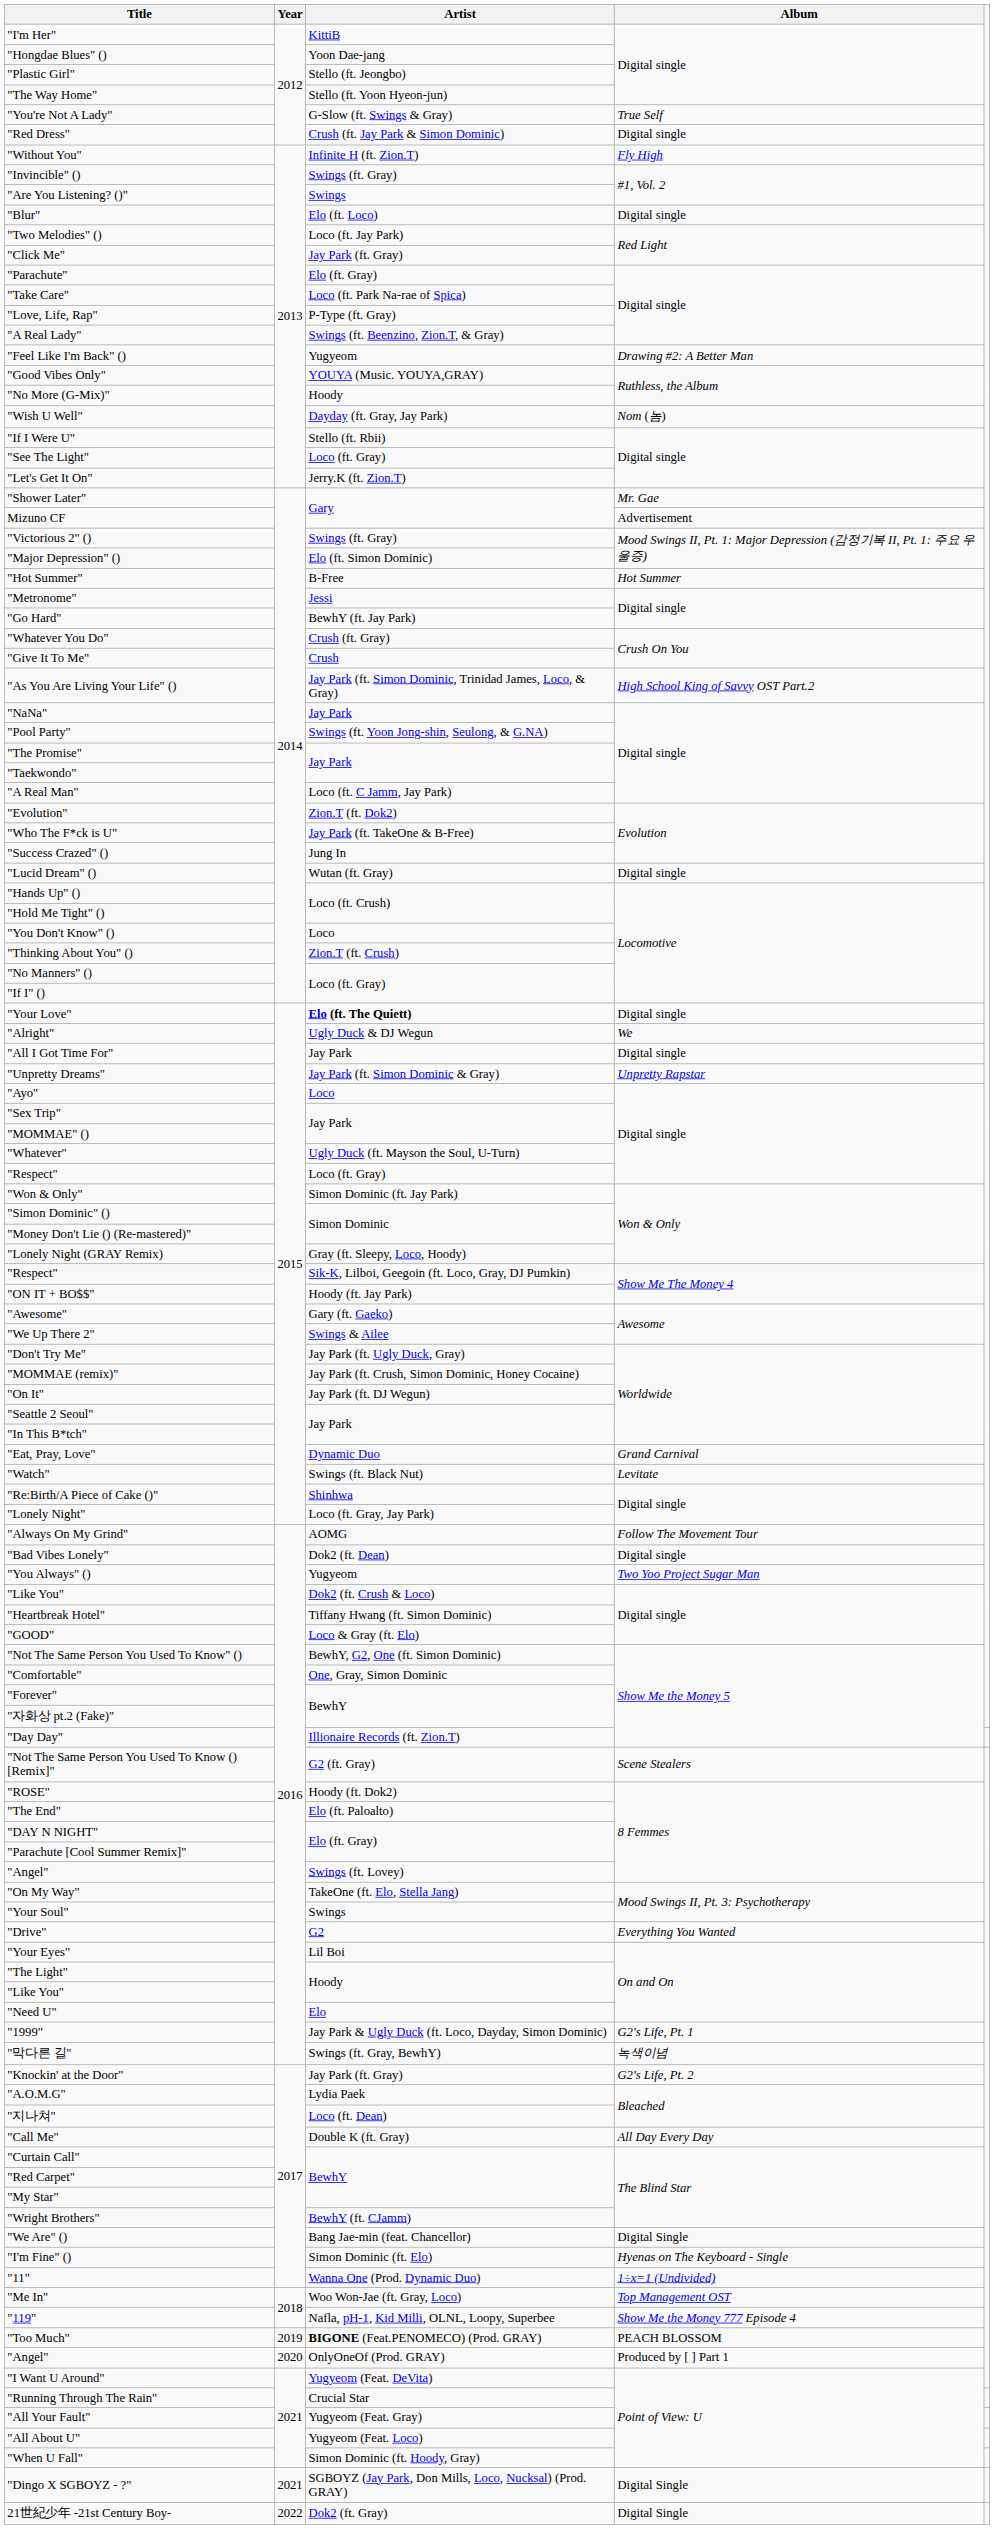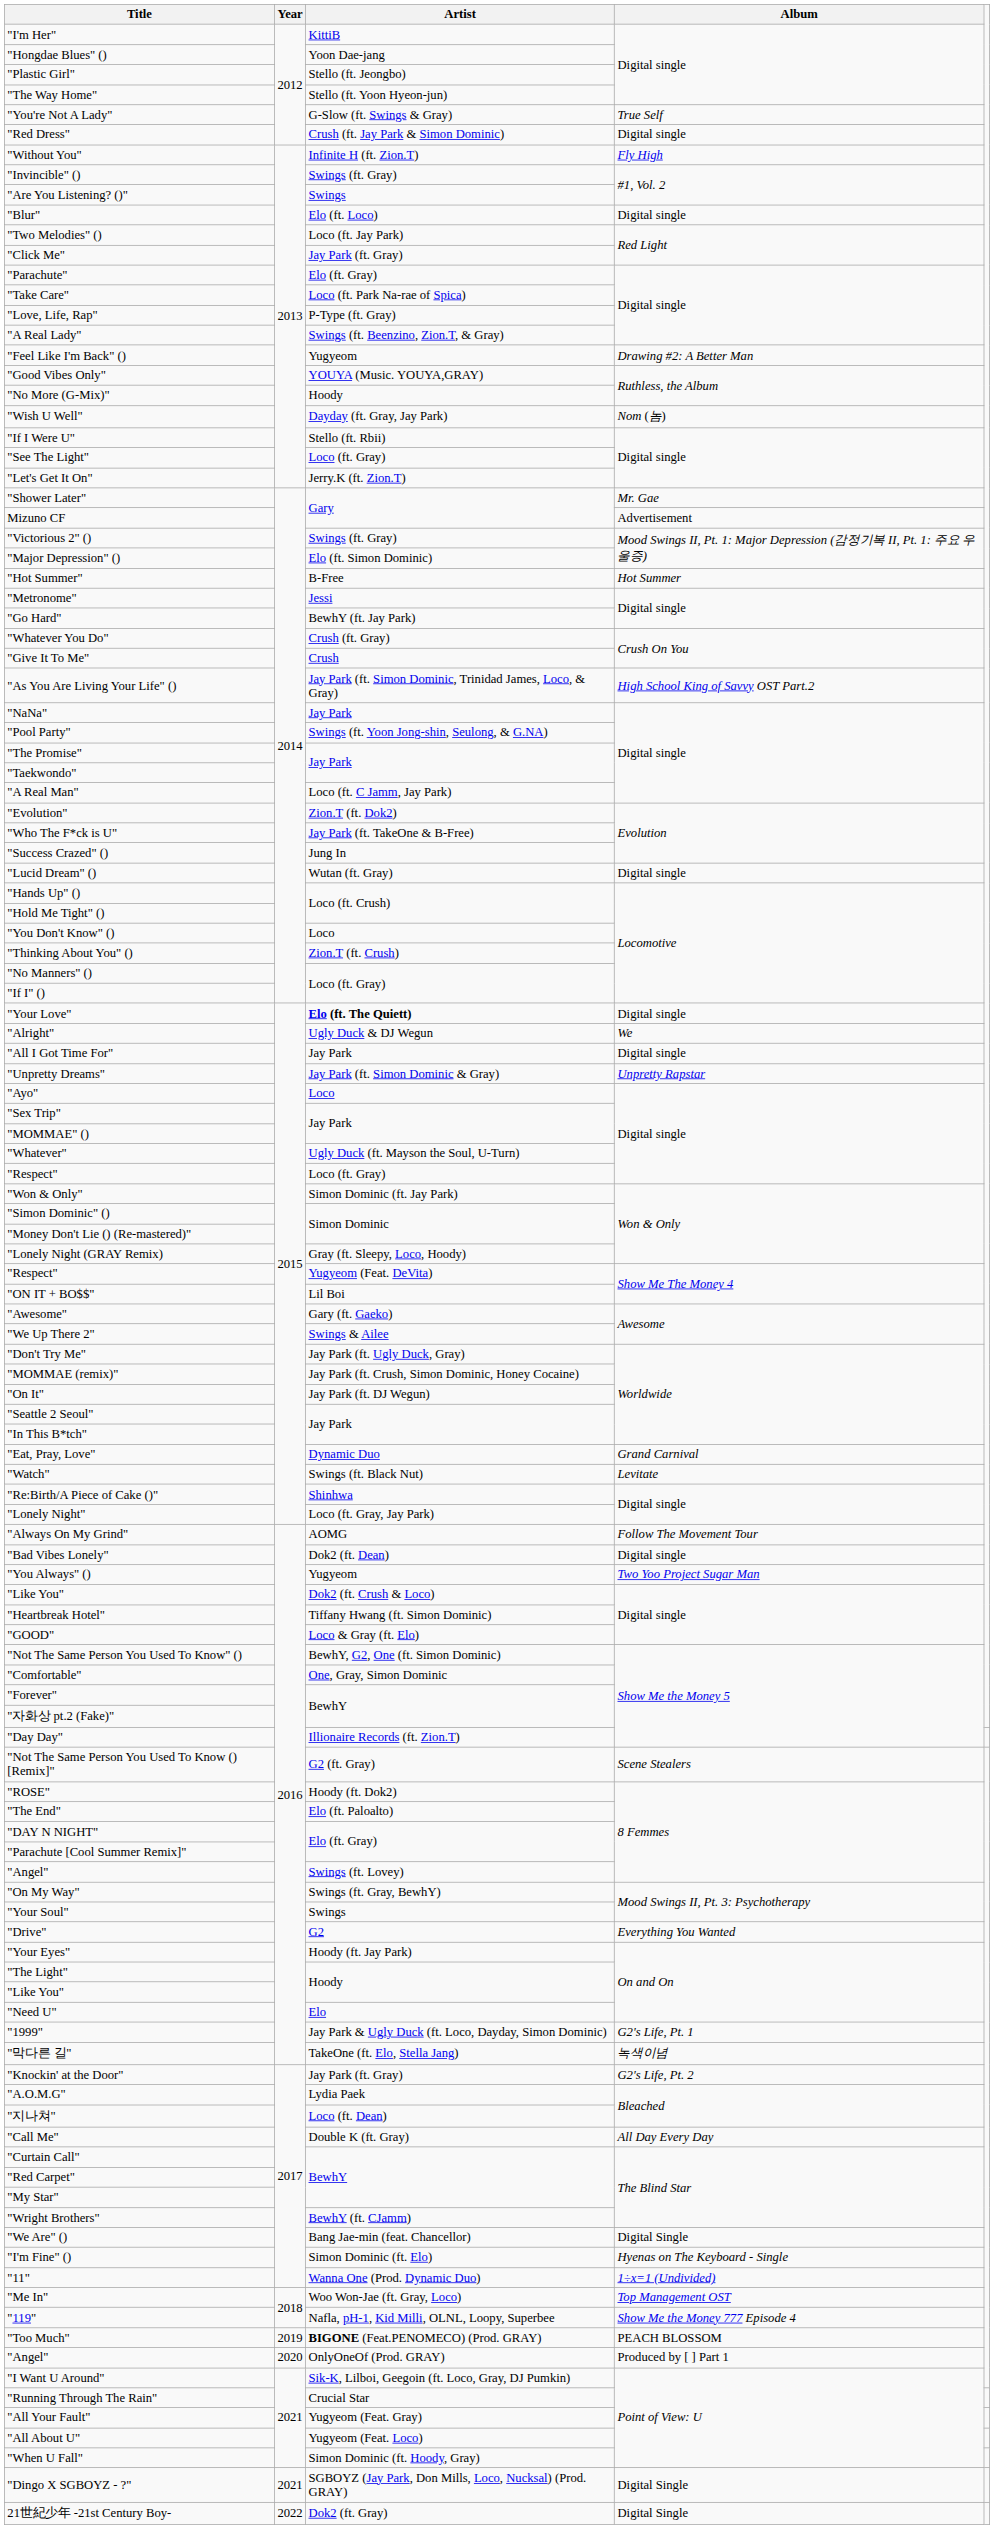 <table class="wikitable">
 <tr>
 <th>Title</th>
 <th>Year</th>
 <th>Artist</th>
 <th>Album</th>
 </tr>
 <tr>
 <td>"I'm Her"</td>
 <td rowspan="6" align="center">2012</td>
 <td><a href='#'>KittiB</a></td>
 <td rowspan="4">Digital single</td>
 </tr>
 <tr>
 <td>"Hongdae Blues" ()</td>
 <td>Yoon Dae-jang</td>
 </tr>
 <tr>
 <td>"Plastic Girl"</td>
 <td>Stello (ft. Jeongbo)</td>
 </tr>
 <tr>
 <td>"The Way Home"</td>
 <td>Stello (ft. Yoon Hyeon-jun)</td>
 </tr>
 <tr>
 <td>"You're Not A Lady"</td>
 <td>G-Slow (ft. <a href='#'>Swings</a> & Gray)</td>
 <td><em>True Self</em></td>
 </tr>
 <tr>
 <td>"Red Dress"</td>
 <td><a href='#'>Crush</a> (ft. <a href='#'>Jay Park</a> & <a href='#'>Simon Dominic</a>)</td>
 <td>Digital single</td>
 </tr>
 <tr>
 <td>"Without You"</td>
 <td rowspan="17" align="center">2013</td>
 <td><a href='#'>Infinite H</a> (ft. <a href='#'>Zion.T</a>)</td>
 <td><em><a href='#'>Fly High</a></em></td>
 </tr>
 <tr>
 <td>"Invincible" ()</td>
 <td><a href='#'>Swings</a> (ft. Gray)</td>
 <td rowspan="2"><em>#1, Vol. 2</em></td>
 </tr>
 <tr>
 <td>"Are You Listening? ()"</td>
 <td><a href='#'>Swings</a></td>
 </tr>
 <tr>
 <td>"Blur"</td>
 <td><a href='#'>Elo</a> (ft. <a href='#'>Loco</a>)</td>
 <td>Digital single</td>
 </tr>
 <tr>
 <td>"Two Melodies" ()</td>
 <td>Loco (ft. Jay Park)</td>
 <td rowspan="2"><em>Red Light</em></td>
 </tr>
 <tr>
 <td>"Click Me"</td>
 <td><a href='#'>Jay Park</a> (ft. Gray)</td>
 </tr>
 <tr>
 <td>"Parachute"</td>
 <td><a href='#'>Elo</a> (ft. Gray)</td>
 <td rowspan="4">Digital single</td>
 </tr>
 <tr>
 <td>"Take Care"</td>
 <td><a href='#'>Loco</a> (ft. Park Na-rae of <a href='#'>Spica</a>)</td>
 </tr>
 <tr>
 <td>"Love, Life, Rap"</td>
 <td>P-Type (ft. Gray)</td>
 </tr>
 <tr>
 <td>"A Real Lady"</td>
 <td><a href='#'>Swings</a> (ft. <a href='#'>Beenzino</a>, <a href='#'>Zion.T</a>, & Gray)</td>
 </tr>
 <tr>
 <td>"Feel Like I'm Back" ()</td>
 <td>Yugyeom</td>
 <td><em>Drawing #2: A Better Man</em></td>
 </tr>
 <tr>
 <td>"Good Vibes Only"</td>
 <td><a href='#'>YOUYA</a> (Music. YOUYA,GRAY)</td>
 <td rowspan="2"><em>Ruthless, the Album</em></td>
 </tr>
 <tr>
 <td>"No More (G-Mix)"</td>
 <td>Hoody</td>
 </tr>
 <tr>
 <td>"Wish U Well"</td>
 <td><a href='#'>Dayday</a> (ft. Gray, Jay Park)</td>
 <td><em>Nom</em> (<em>놈</em>)</td>
 </tr>
 <tr>
 <td>"If I Were U"</td>
 <td>Stello (ft. Rbii)</td>
 <td rowspan="3">Digital single</td>
 </tr>
 <tr>
 <td>"See The Light"</td>
 <td><a href='#'>Loco</a> (ft. Gray)</td>
 </tr>
 <tr>
 <td>"Let's Get It On"</td>
 <td>Jerry.K (ft. <a href='#'>Zion.T</a>)</td>
 </tr>
 <tr>
 <td>"Shower Later"</td>
 <td rowspan="25" align="center">2014</td>
 <td rowspan="2"><a href='#'>Gary</a></td>
 <td><em>Mr. Gae</em></td>
 </tr>
 <tr>
 <td>Mizuno CF</td>
 <td>Advertisement</td>
 </tr>
 <tr>
 <td>"Victorious 2" ()</td>
 <td><a href='#'>Swings</a> (ft. Gray)</td>
 <td rowspan="2"><em>Mood Swings II, Pt. 1: Major Depression (감정기복 II, Pt. 1: 주요 우울증)</em></td>
 </tr>
 <tr>
 <td>"Major Depression" ()</td>
 <td><a href='#'>Elo</a> (ft. Simon Dominic)</td>
 </tr>
 <tr>
 <td>"Hot Summer"</td>
 <td>B-Free</td>
 <td><em>Hot Summer</em></td>
 </tr>
 <tr>
 <td>"Metronome"</td>
 <td><a href='#'>Jessi</a></td>
 <td rowspan="2">Digital single</td>
 </tr>
 <tr>
 <td>"Go Hard"</td>
 <td>BewhY (ft. Jay Park)</td>
 </tr>
 <tr>
 <td>"Whatever You Do"</td>
 <td><a href='#'>Crush</a> (ft. Gray)</td>
 <td rowspan="2"><em>Crush On You</em></td>
 </tr>
 <tr>
 <td>"Give It To Me"</td>
 <td><a href='#'>Crush</a></td>
 </tr>
 <tr>
 <td>"As You Are Living Your Life" ()</td>
 <td><a href='#'>Jay Park</a> (ft. <a href='#'>Simon Dominic</a>, Trinidad James, <a href='#'>Loco</a>, & Gray)</td>
 <td><em><a href='#'>High School King of Savvy</a> OST Part.2</em></td>
 </tr>
 <tr>
 <td>"NaNa"</td>
 <td><a href='#'>Jay Park</a></td>
 <td rowspan="5">Digital single</td>
 </tr>
 <tr>
 <td>"Pool Party"</td>
 <td><a href='#'>Swings</a> (ft. <a href='#'>Yoon Jong-shin</a>, <a href='#'>Seulong</a>, & <a href='#'>G.NA</a>)</td>
 </tr>
 <tr>
 <td>"The Promise"</td>
 <td rowspan="2"><a href='#'>Jay Park</a></td>
 </tr>
 <tr>
 <td>"Taekwondo"</td>
 </tr>
 <tr>
 <td>"A Real Man"</td>
 <td>Loco (ft. <a href='#'>C Jamm</a>, Jay Park)</td>
 </tr>
 <tr>
 <td>"Evolution"</td>
 <td><a href='#'>Zion.T</a> (ft. <a href='#'>Dok2</a>)</td>
 <td rowspan="3"><em>Evolution</em></td>
 </tr>
 <tr>
 <td>"Who The F*ck is U"</td>
 <td><a href='#'>Jay Park</a> (ft. TakeOne & B-Free)</td>
 </tr>
 <tr>
 <td>"Success Crazed" ()</td>
 <td>Jung In</td>
 </tr>
 <tr>
 <td>"Lucid Dream" ()</td>
 <td>Wutan (ft. Gray)</td>
 <td>Digital single</td>
 </tr>
 <tr>
 <td>"Hands Up" ()</td>
 <td rowspan="2">Loco (ft. Crush)</td>
 <td rowspan="6"><em>Locomotive</em></td>
 </tr>
 <tr>
 <td>"Hold Me Tight" ()</td>
 </tr>
 <tr>
 <td>"You Don't Know" ()</td>
 <td>Loco</td>
 </tr>
 <tr>
 <td>"Thinking About You" ()</td>
 <td><a href='#'>Zion.T</a> (ft. <a href='#'>Crush</a>)</td>
 </tr>
 <tr>
 <td>"No Manners" ()</td>
 <td rowspan="2">Loco (ft. Gray)</td>
 </tr>
 <tr>
 <td>"If I" ()</td>
 </tr>
 <tr>
 <td>"Your Love"</td>
 <td rowspan="26" align="center">2015</td>
 <td><strong><a href='#'>Elo</a> (ft. The Quiett)</strong></td>
 <td>Digital single</td>
 </tr>
 <tr>
 <td>"Alright"</td>
 <td><a href='#'>Ugly Duck</a> & DJ Wegun</td>
 <td><em>We</em></td>
 </tr>
 <tr>
 <td>"All I Got Time For"</td>
 <td>Jay Park</td>
 <td>Digital single</td>
 </tr>
 <tr>
 <td>"Unpretty Dreams"</td>
 <td><a href='#'>Jay Park</a> (ft. <a href='#'>Simon Dominic</a> & Gray)</td>
 <td><em><a href='#'>Unpretty Rapstar</a></em></td>
 </tr>
 <tr>
 <td>"Ayo"</td>
 <td><a href='#'>Loco</a></td>
 <td rowspan="5">Digital single</td>
 </tr>
 <tr>
 <td>"Sex Trip"</td>
 <td rowspan="2">Jay Park</td>
 </tr>
 <tr>
 <td>"MOMMAE" ()</td>
 </tr>
 <tr>
 <td>"Whatever"</td>
 <td><a href='#'>Ugly Duck</a> (ft. Mayson the Soul, U-Turn)</td>
 </tr>
 <tr>
 <td>"Respect"</td>
 <td>Loco (ft. Gray)</td>
 </tr>
 <tr>
 <td>"Won & Only"</td>
 <td>Simon Dominic (ft. Jay Park)</td>
 <td rowspan="4"><em>Won & Only</em></td>
 </tr>
 <tr>
 <td>"Simon Dominic" ()</td>
 <td rowspan="2">Simon Dominic</td>
 </tr>
 <tr>
 <td>"Money Don't Lie () (Re-mastered)"</td>
 </tr>
 <tr>
 <td>"Lonely Night (GRAY Remix)</td>
 <td>Gray (ft. Sleepy, <a href='#'>Loco</a>, Hoody)</td>
 </tr>
 <tr>
 <td>"Respect"</td>
-<td><a href='#'>Sik-K</a>, Lilboi, Geegoin (ft. Loco, Gray, DJ Pumkin)</td>
+<td><a href='#'>Yugyeom</a> (Feat. <a href='#'>DeVita</a>)</td>
 <td rowspan="2"><em><a href='#'>Show Me The Money 4</a></em></td>
 </tr>
 <tr>
 <td>"ON IT + BO$$"</td>
-<td>Hoody (ft. Jay Park)</td>
+<td>Lil Boi</td>
 </tr>
 <tr>
 <td>"Awesome"</td>
 <td>Gary (ft. <a href='#'>Gaeko</a>)</td>
 <td rowspan="2"><em>Awesome</em></td>
 </tr>
 <tr>
 <td>"We Up There 2"</td>
 <td><a href='#'>Swings</a> & <a href='#'>Ailee</a></td>
 </tr>
 <tr>
 <td>"Don't Try Me"</td>
 <td>Jay Park (ft. <a href='#'>Ugly Duck</a>, Gray)</td>
 <td rowspan="5"><em>Worldwide</em></td>
 </tr>
 <tr>
 <td>"MOMMAE (remix)"</td>
 <td>Jay Park (ft. Crush, Simon Dominic, Honey Cocaine)</td>
 </tr>
 <tr>
 <td>"On It"</td>
 <td>Jay Park (ft. DJ Wegun)</td>
 </tr>
 <tr>
 <td>"Seattle 2 Seoul"</td>
 <td rowspan="2">Jay Park</td>
 </tr>
 <tr>
 <td>"In This B*tch"</td>
 </tr>
 <tr>
 <td>"Eat, Pray, Love"</td>
 <td><a href='#'>Dynamic Duo</a></td>
 <td><em>Grand Carnival</em></td>
 </tr>
 <tr>
 <td>"Watch"</td>
 <td>Swings (ft. Black Nut)</td>
 <td><em>Levitate</em></td>
 </tr>
 <tr>
 <td>"Re:Birth/A Piece of Cake ()"</td>
 <td><a href='#'>Shinhwa</a></td>
 <td rowspan="2">Digital single</td>
 </tr>
 <tr>
 <td>"Lonely Night"</td>
 <td>Loco (ft. Gray, Jay Park)</td>
 </tr>
 <tr>
 <td>"Always On My Grind"</td>
 <td rowspan="26" align="center">2016</td>
 <td>AOMG</td>
 <td><em>Follow The Movement Tour</em></td>
 </tr>
 <tr>
 <td>"Bad Vibes Lonely"</td>
 <td>Dok2 (ft. <a href='#'>Dean</a>)</td>
 <td>Digital single</td>
 </tr>
 <tr>
 <td>"You Always" ()</td>
 <td>Yugyeom</td>
 <td><em><a href='#'>Two Yoo Project Sugar Man</a></em></td>
 </tr>
 <tr>
 <td>"Like You"</td>
 <td><a href='#'>Dok2</a> (ft. <a href='#'>Crush</a> & <a href='#'>Loco</a>)</td>
 <td rowspan="3">Digital single</td>
 </tr>
 <tr>
 <td>"Heartbreak Hotel"</td>
 <td>Tiffany Hwang (ft. Simon Dominic)</td>
 </tr>
 <tr>
 <td>"GOOD"</td>
 <td><a href='#'>Loco</a> & Gray (ft. <a href='#'>Elo</a>)</td>
 </tr>
 <tr>
 <td>"Not The Same Person You Used To Know" ()</td>
 <td>BewhY, <a href='#'>G2</a>, <a href='#'>One</a> (ft. Simon Dominic)</td>
 <td rowspan="5"><em><a href='#'>Show Me the Money 5</a></em></td>
 </tr>
 <tr>
 <td>"Comfortable"</td>
 <td><a href='#'>One</a>, Gray, Simon Dominic</td>
 </tr>
 <tr>
 <td>"Forever"</td>
 <td rowspan="2">BewhY</td>
 </tr>
 <tr>
 <td>"자화상 pt.2 (Fake)"</td>
 </tr>
 <tr>
 <td>"Day Day"</td>
 <td><a href='#'>Illionaire Records</a> (ft. <a href='#'>Zion.T</a>)</td>
 <td></td>
 </tr>
 <tr>
 <td>"Not The Same Person You Used To Know () [Remix]"</td>
 <td><a href='#'>G2</a> (ft. Gray)</td>
 <td><em>Scene Stealers</em></td>
 </tr>
 <tr>
 <td>"ROSE"</td>
 <td>Hoody (ft. Dok2)</td>
 <td rowspan="5"><em>8 Femmes</em></td>
 </tr>
 <tr>
 <td>"The End"</td>
 <td><a href='#'>Elo</a> (ft. Paloalto)</td>
 </tr>
 <tr>
 <td>"DAY N NIGHT"</td>
 <td rowspan="2"><a href='#'>Elo</a> (ft. Gray)</td>
 </tr>
 <tr>
 <td>"Parachute [Cool Summer Remix]"</td>
 </tr>
 <tr>
 <td>"Angel"</td>
 <td><a href='#'>Swings</a> (ft. Lovey)</td>
 </tr>
 <tr>
 <td>"On My Way"</td>
-<td>TakeOne (ft. <a href='#'>Elo</a>, <a href='#'>Stella Jang</a>)</td>
+<td>Swings (ft. Gray, BewhY)</td>
 <td rowspan="2"><em>Mood Swings II, Pt. 3: Psychotherapy</em></td>
 </tr>
 <tr>
 <td>"Your Soul"</td>
 <td>Swings</td>
 </tr>
 <tr>
 <td>"Drive"</td>
 <td><a href='#'>G2</a></td>
 <td><em>Everything You Wanted</em></td>
 </tr>
 <tr>
 <td>"Your Eyes"</td>
-<td>Lil Boi</td>
+<td>Hoody (ft. Jay Park)</td>
 <td rowspan="4"><em>On and On</em></td>
 </tr>
 <tr>
 <td>"The Light"</td>
 <td rowspan="2">Hoody</td>
 </tr>
 <tr>
 <td>"Like You"</td>
 </tr>
 <tr>
 <td>"Need U"</td>
 <td><a href='#'>Elo</a></td>
 </tr>
 <tr>
 <td>"1999"</td>
 <td>Jay Park & <a href='#'>Ugly Duck</a> (ft. Loco, Dayday, Simon Dominic)</td>
 <td><em>G2's Life, Pt. 1</em></td>
 </tr>
 <tr>
 <td>"막다른 길"</td>
-<td>Swings (ft. Gray, BewhY)</td>
+<td>TakeOne (ft. <a href='#'>Elo</a>, <a href='#'>Stella Jang</a>)</td>
 <td><em>녹색이념</em></td>
 </tr>
 <tr>
 <td>"Knockin' at the Door"</td>
 <td rowspan="11" align= "center">2017</td>
 <td>Jay Park (ft. Gray)</td>
 <td><em>G2's Life, Pt. 2</em></td>
 </tr>
 <tr>
 <td>"A.O.M.G"</td>
 <td>Lydia Paek</td>
 <td rowspan="2"><em>Bleached</em></td>
 </tr>
 <tr>
 <td>"지나쳐"</td>
 <td><a href='#'>Loco</a> (ft. <a href='#'>Dean</a>)</td>
 </tr>
 <tr>
 <td>"Call Me"</td>
 <td>Double K (ft. Gray)</td>
 <td><em>All Day Every Day</em></td>
 </tr>
 <tr>
 <td>"Curtain Call"</td>
 <td rowspan="3"><a href='#'>BewhY</a></td>
 <td rowspan="4"><em>The Blind Star</em></td>
 </tr>
 <tr>
 <td>"Red Carpet"</td>
 </tr>
 <tr>
 <td>"My Star"</td>
 </tr>
 <tr>
 <td>"Wright Brothers"</td>
 <td><a href='#'>BewhY</a> (ft. <a href='#'>CJamm</a>)</td>
 </tr>
 <tr>
 <td>"We Are" ()</td>
 <td>Bang Jae-min (feat. Chancellor)</td>
 <td>Digital Single</td>
 </tr>
 <tr>
 <td>"I'm Fine" ()</td>
 <td>Simon Dominic (ft. <a href='#'>Elo</a>)</td>
 <td><em>Hyenas on The Keyboard - Single</em></td>
 </tr>
 <tr>
 <td>"11"</td>
 <td><a href='#'>Wanna One</a> (Prod. <a href='#'>Dynamic Duo</a>)</td>
 <td><em><a href='#'>1÷x=1 (Undivided)</a></em></td>
 </tr>
 <tr>
 <td>"Me In"</td>
 <td rowspan="2" align="center">2018</td>
 <td>Woo Won-Jae (ft. Gray, <a href='#'>Loco</a>)</td>
 <td><em><a href='#'>Top Management OST</a></em></td>
 </tr>
 <tr>
 <td>"<a href='#'>119</a>"</td>
 <td>Nafla, <a href='#'>pH-1</a>, <a href='#'>Kid Milli</a>, OLNL, Loopy, Superbee</td>
 <td><em><a href='#'>Show Me the Money 777</a> Episode 4</em></td>
 </tr>
 <tr>
 <td>"Too Much"</td>
 <td rowspan="1" align="center">2019</td>
 <td><strong>BIGONE</strong> (Feat.PENOMECO) (Prod. GRAY)</td>
 <td>PEACH BLOSSOM</td>
 </tr>
 <tr>
 <td>"Angel"</td>
 <td rowspan="1" align="center">2020</td>
 <td>OnlyOneOf (Prod. GRAY)</td>
 <td>Produced by [ ] Part 1</td>
 </tr>
 <tr>
 <td>"I Want U Around"</td>
 <td rowspan="5">2021</td>
-<td><a href='#'>Yugyeom</a> (Feat. <a href='#'>DeVita</a>)</td>
+<td><a href='#'>Sik-K</a>, Lilboi, Geegoin (ft. Loco, Gray, DJ Pumkin)</td>
 <td rowspan="5"><em>Point of View: U</em></td>
 </tr>
 <tr>
 <td>"Running Through The Rain"</td>
 <td>Crucial Star</td>
 <td></td>
 </tr>
 <tr>
 <td>"All Your Fault"</td>
 <td>Yugyeom (Feat. Gray)</td>
 <td></td>
 </tr>
 <tr>
 <td>"All About U"</td>
 <td>Yugyeom (Feat. <a href='#'>Loco</a>)</td>
 <td></td>
 </tr>
 <tr>
 <td>"When U Fall"</td>
 <td>Simon Dominic (ft. <a href='#'>Hoody</a>, Gray)</td>
 </tr>
 <tr>
 <td>"Dingo X SGBOYZ - ?"</td>
 <td rowspan="1" align="center">2021</td>
 <td>SGBOYZ (<a href='#'>Jay Park</a>, Don Mills, <a href='#'>Loco</a>, <a href='#'>Nucksal</a>) (Prod. GRAY)</td>
 <td>Digital Single</td>
 <td></td>
 </tr>
 <tr>
 <td>21世紀少年 -21st Century Boy-</td>
 <td>2022</td>
 <td><a href='#'>Dok2</a> (ft. Gray)</td>
 <td>Digital Single</td>
 <td></td>
 </tr>
 </table>
